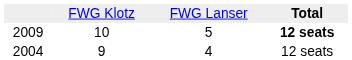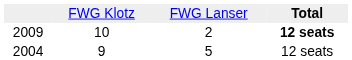 <table border="0" cellpadding="2" cellspacing="0" style="width:400px;">
 <tr style="background:#eee; text-align:center;">
 <td></td>
 <td><a href='#'>FWG Klotz</a></td>
 <td><a href='#'>FWG Lanser</a></td>
 <td><strong>Total</strong></td>
 </tr>
 <tr style="text-align:center;">
 <td>2009</td>
 <td>10</td>
-<td>5</td>
+<td>2</td>
 <td><strong>12 seats</strong></td>
 </tr>
 <tr style="text-align:center;">
 <td>2004</td>
 <td>9</td>
-<td>4</td>
+<td>5</td>
 <td>12 seats</td>
 </tr>
 </table>
